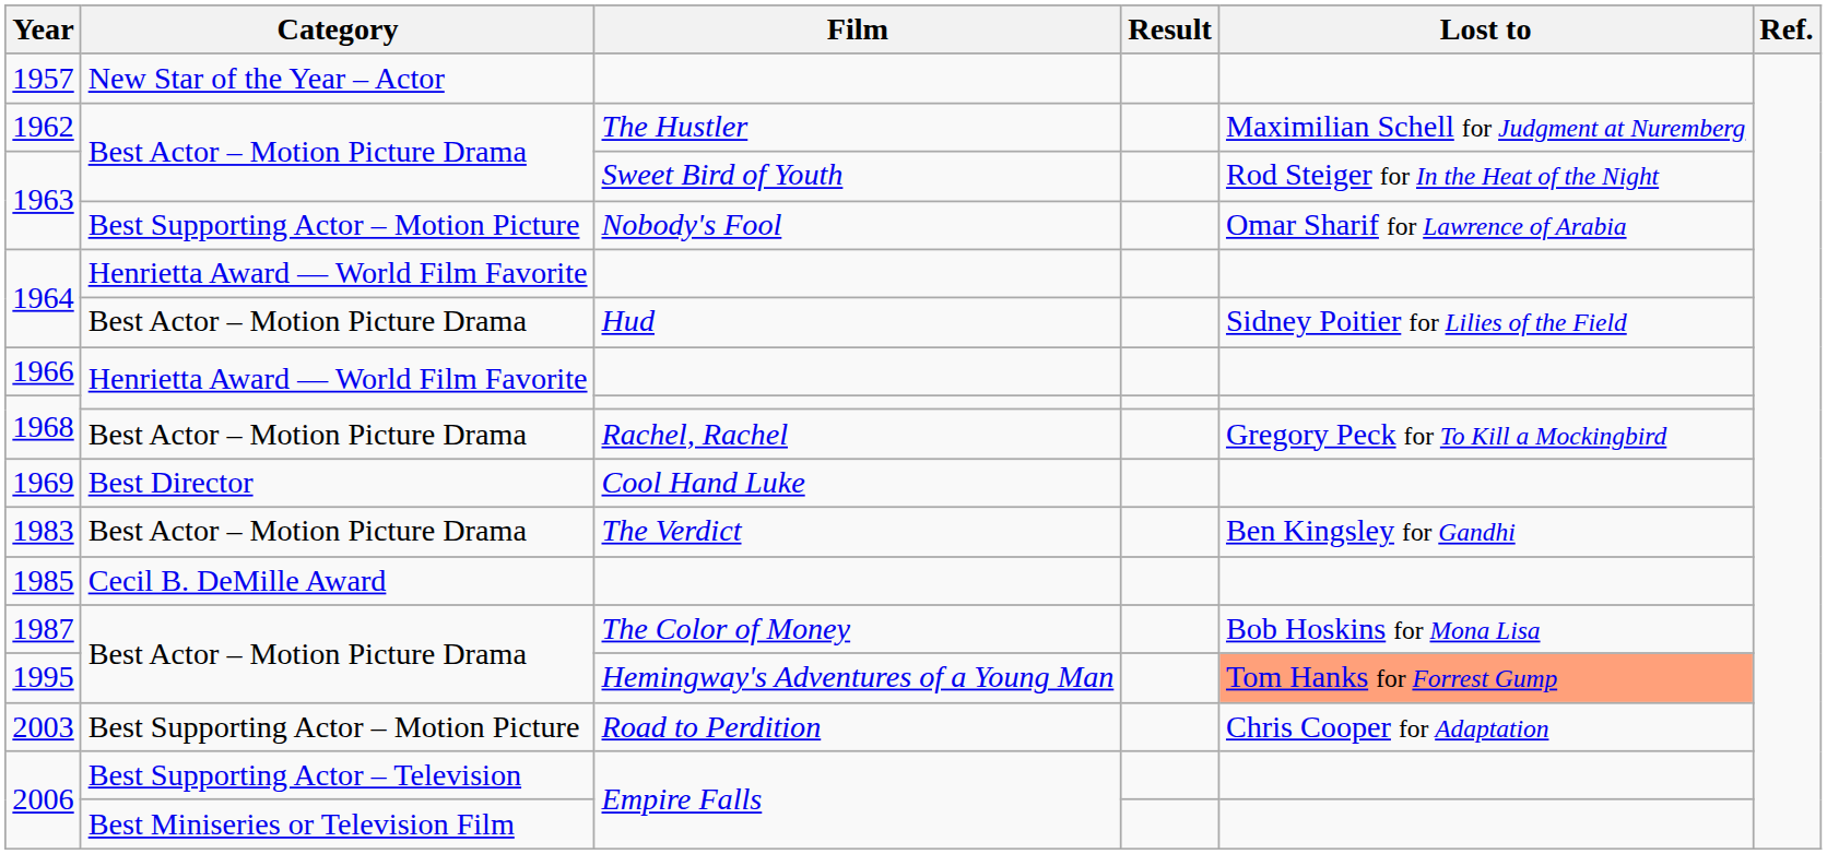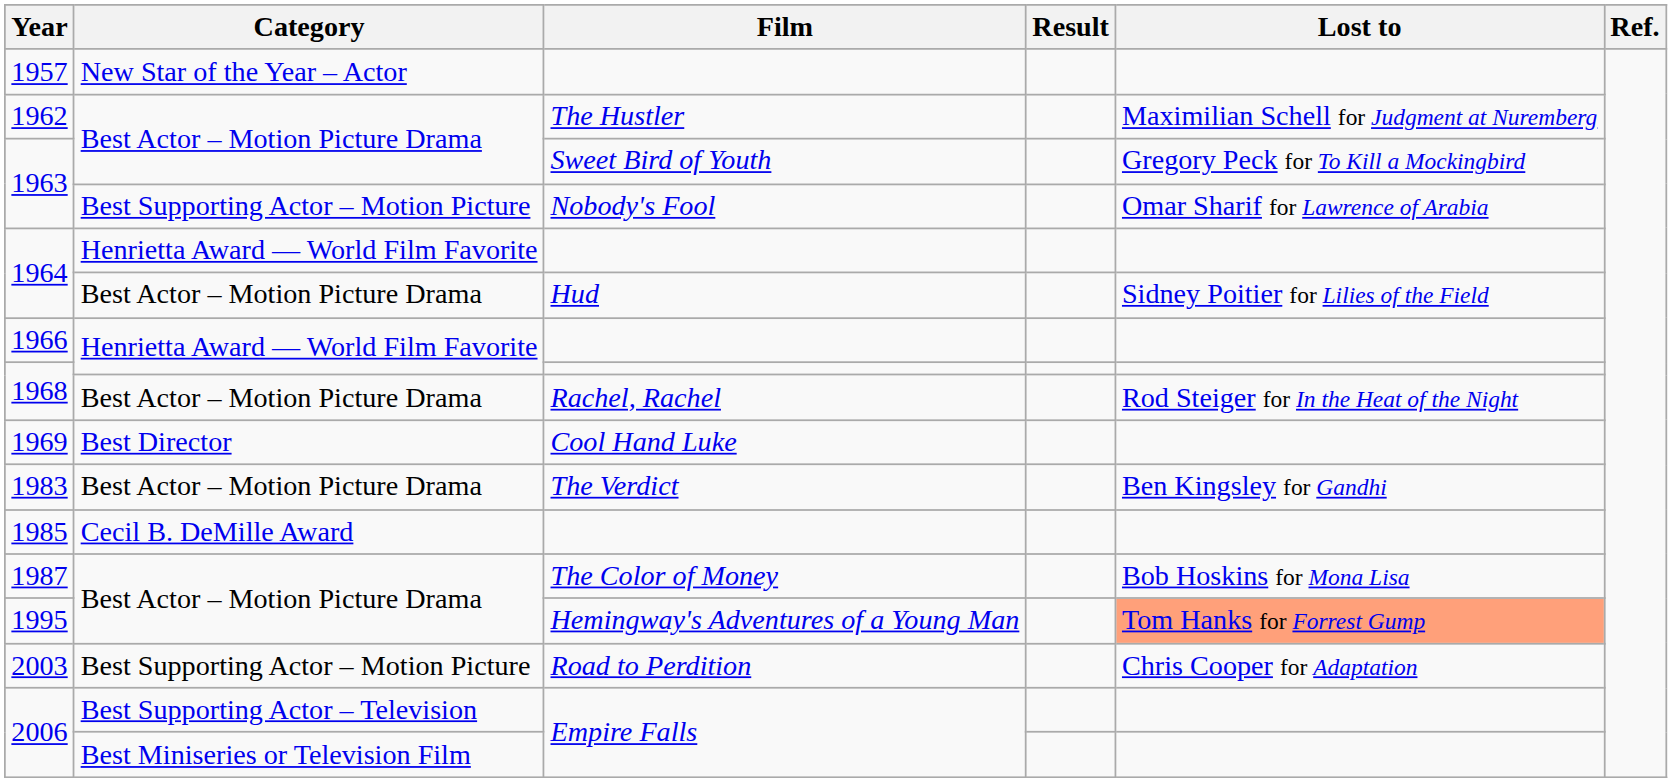 <table class="wikitable plainrowheaders sortable">
 <tr>
 <th>Year</th>
 <th>Category</th>
 <th>Film</th>
 <th>Result</th>
 <th>Lost to</th>
 <th>Ref.</th>
 </tr>
 <tr>
 <td><a href='#'>1957</a></td>
 <td><a href='#'>New Star of the Year – Actor</a></td>
 <td></td>
 <td></td>
 <td></td>
 <td rowspan=17></td>
 </tr>
 <tr>
 <td><a href='#'>1962</a></td>
 <td rowspan="2"><a href='#'>Best Actor – Motion Picture Drama</a></td>
 <td><em><a href='#'>The Hustler</a></em></td>
 <td></td>
 <td><a href='#'>Maximilian Schell</a> <small>for <em><a href='#'>Judgment at Nuremberg</a></em></small></td>
 </tr>
 <tr>
 <td rowspan=2><a href='#'>1963</a></td>
 <td><em><a href='#'>Sweet Bird of Youth</a></em></td>
 <td></td>
-<td><a href='#'>Rod Steiger</a> <small>for <em><a href='#'>In the Heat of the Night</a></em></small></td>
+<td><a href='#'>Gregory Peck</a> <small>for <em><a href='#'>To Kill a Mockingbird</a></em></small></td>
 </tr>
 <tr>
 <td><a href='#'>Best Supporting Actor – Motion Picture</a></td>
 <td><em><a href='#'>Nobody's Fool</a></em></td>
 <td></td>
 <td><a href='#'>Omar Sharif</a> <small>for <em><a href='#'>Lawrence of Arabia</a></em></small></td>
 </tr>
 <tr>
 <td rowspan=2><a href='#'>1964</a></td>
 <td><a href='#'>Henrietta Award — World Film Favorite</a></td>
 <td></td>
 <td></td>
 <td></td>
 </tr>
 <tr>
 <td>Best Actor – Motion Picture Drama</td>
 <td><a href='#'><em>Hud</em></a></td>
 <td></td>
 <td><a href='#'>Sidney Poitier</a> <small>for <em><a href='#'>Lilies of the Field</a></em></small></td>
 </tr>
 <tr>
 <td><a href='#'>1966</a></td>
 <td rowspan=2><a href='#'>Henrietta Award — World Film Favorite</a></td>
 <td></td>
 <td></td>
 <td></td>
 </tr>
 <tr>
 <td rowspan=2><a href='#'>1968</a></td>
 <td></td>
 <td></td>
 <td></td>
 </tr>
 <tr>
 <td>Best Actor – Motion Picture Drama</td>
 <td><em><a href='#'>Rachel, Rachel</a></em></td>
 <td></td>
-<td><a href='#'>Gregory Peck</a> <small>for <em><a href='#'>To Kill a Mockingbird</a></em></small></td>
+<td><a href='#'>Rod Steiger</a> <small>for <em><a href='#'>In the Heat of the Night</a></em></small></td>
 </tr>
 <tr>
 <td><a href='#'>1969</a></td>
 <td><a href='#'>Best Director</a></td>
 <td><em><a href='#'>Cool Hand Luke</a></em></td>
 <td></td>
 <td></td>
 </tr>
 <tr>
 <td><a href='#'>1983</a></td>
 <td>Best Actor – Motion Picture Drama</td>
 <td><em><a href='#'>The Verdict</a></em></td>
 <td></td>
 <td><a href='#'>Ben Kingsley</a> <small>for <em><a href='#'>Gandhi</a></em></small></td>
 </tr>
 <tr>
 <td><a href='#'>1985</a></td>
 <td><a href='#'>Cecil B. DeMille Award</a></td>
 <td></td>
 <td></td>
 <td></td>
 </tr>
 <tr>
 <td><a href='#'>1987</a></td>
 <td rowspan="2">Best Actor – Motion Picture Drama</td>
 <td><em><a href='#'>The Color of Money</a></em></td>
 <td></td>
 <td><a href='#'>Bob Hoskins</a> <small>for <em><a href='#'>Mona Lisa</a></em></small></td>
 </tr>
 <tr>
 <td><a href='#'>1995</a></td>
 <td><em><a href='#'>Hemingway's Adventures of a Young Man</a></em></td>
 <td></td>
 <td style="background: lightsalmon;"><a href='#'>Tom Hanks</a> <small>for <em><a href='#'>Forrest Gump</a></em></small></td>
 </tr>
 <tr>
 <td><a href='#'>2003</a></td>
 <td>Best Supporting Actor – Motion Picture</td>
 <td><em><a href='#'>Road to Perdition</a></em></td>
 <td></td>
 <td><a href='#'>Chris Cooper</a> <small>for <em><a href='#'>Adaptation</a></em></small></td>
 </tr>
 <tr>
 <td rowspan=2><a href='#'>2006</a></td>
 <td><a href='#'>Best Supporting Actor – Television</a></td>
 <td rowspan=2><a href='#'><em>Empire Falls</em></a></td>
 <td></td>
 <td></td>
 </tr>
 <tr>
 <td><a href='#'>Best Miniseries or Television Film</a></td>
 <td></td>
 <td></td>
 </tr>
 <tr>
 </tr>
 </table>
